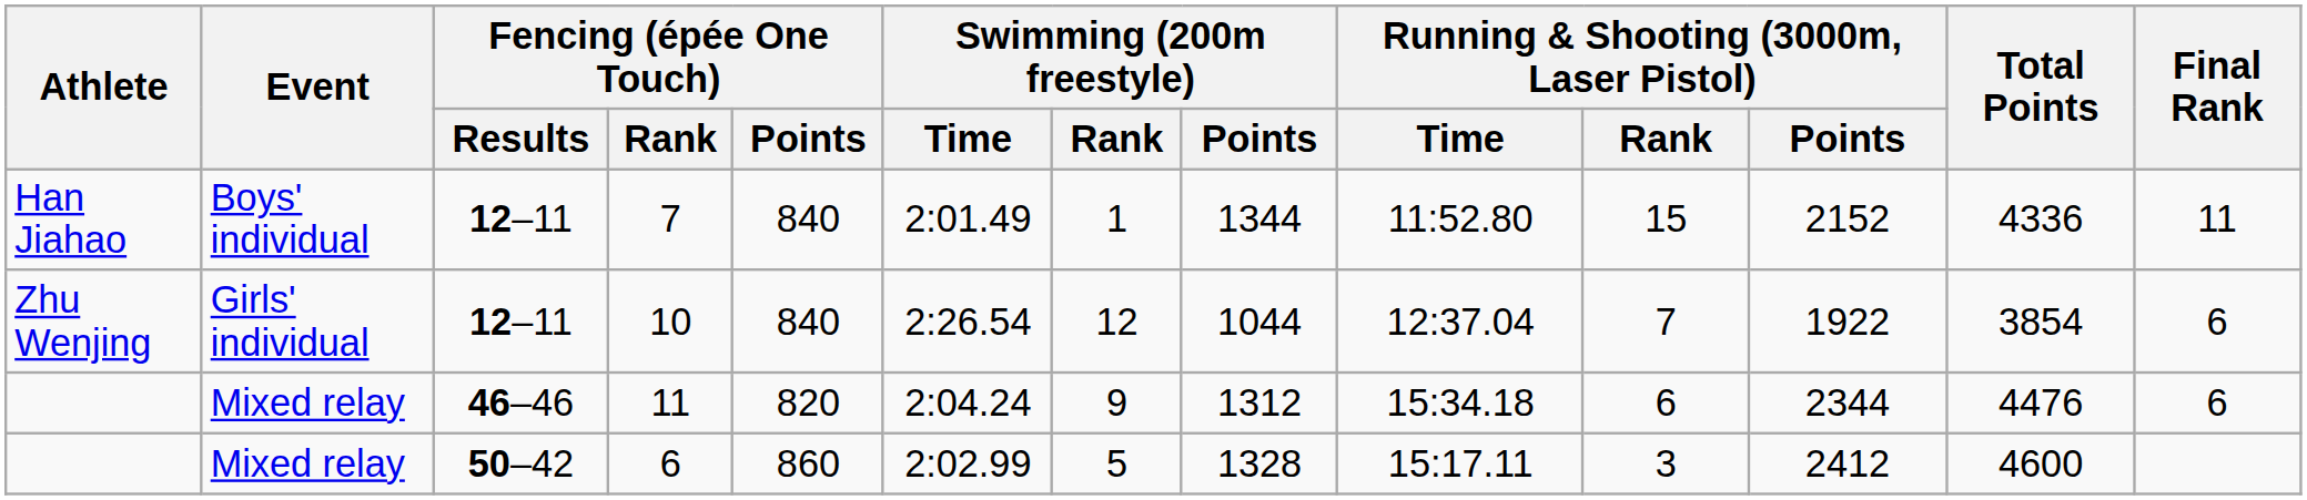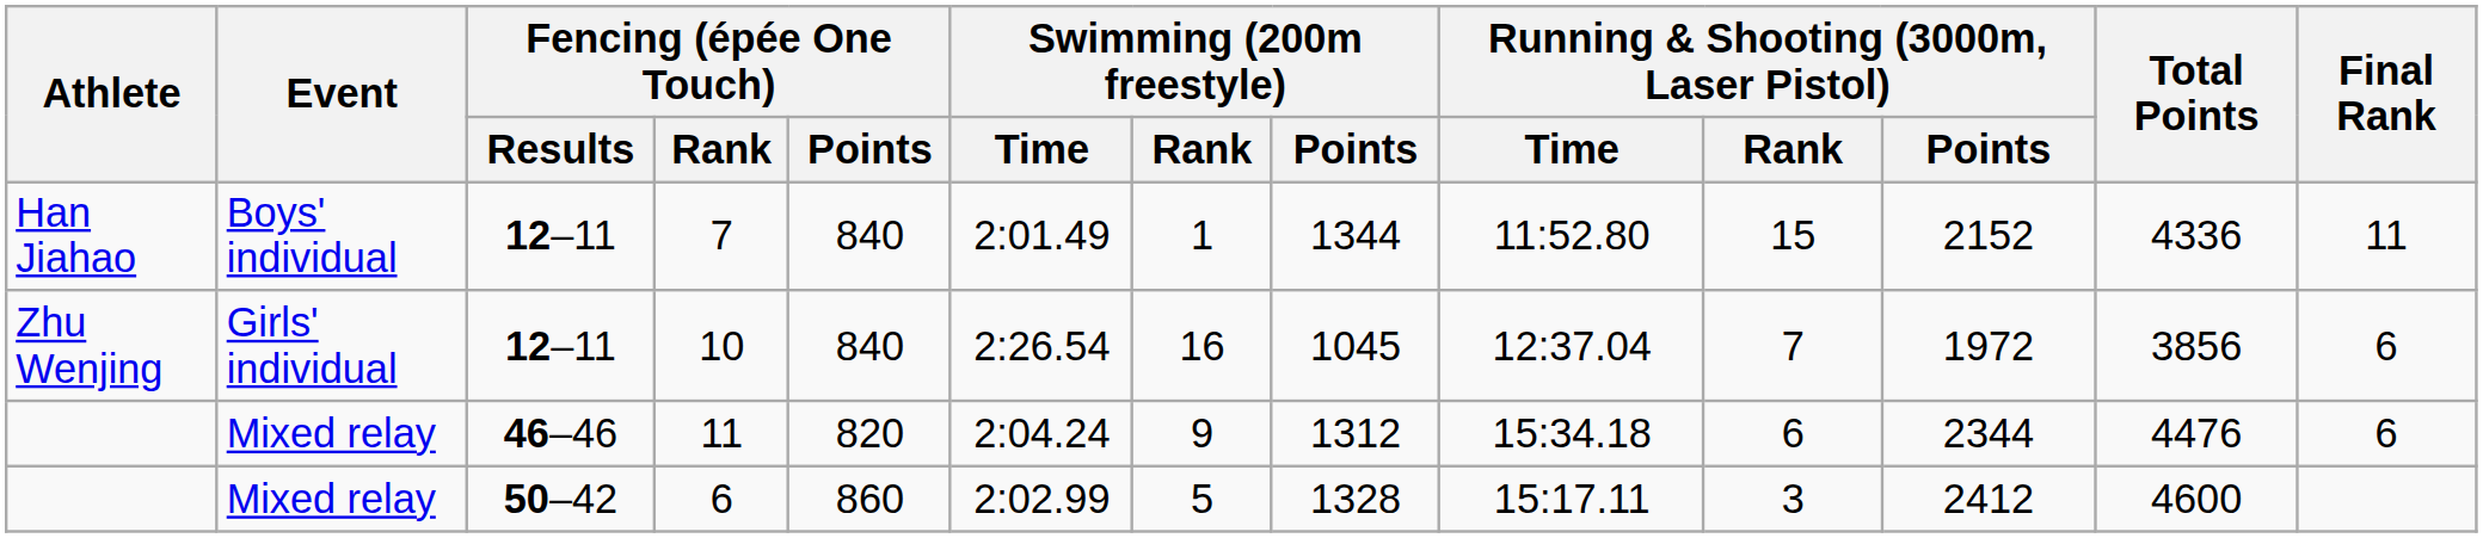 <table class="wikitable" border="1" style="font-size:90%">
 <tr>
 <th rowspan=2>Athlete</th>
 <th rowspan=2>Event</th>
 <th colspan=3>Fencing (épée One Touch)</th>
 <th colspan=3>Swimming (200m freestyle)</th>
 <th colspan=3>Running & Shooting (3000m, Laser Pistol)</th>
 <th rowspan=2>Total Points</th>
 <th rowspan=2>Final Rank</th>
 </tr>
 <tr>
 <th>Results</th>
 <th>Rank</th>
 <th>Points</th>
 <th>Time</th>
 <th>Rank</th>
 <th>Points</th>
 <th>Time</th>
 <th>Rank</th>
 <th>Points</th>
 </tr>
 <tr>
 <td><a href='#'>Han Jiahao</a></td>
 <td><a href='#'>Boys' individual</a></td>
 <td align=center><strong>12</strong>–11</td>
 <td align=center>7</td>
 <td align=center>840</td>
 <td align=center>2:01.49</td>
 <td align=center>1</td>
 <td align=center>1344</td>
 <td align=center>11:52.80</td>
 <td align=center>15</td>
 <td align=center>2152</td>
 <td align=center>4336</td>
 <td align=center>11</td>
 </tr>
 <tr>
 <td><a href='#'>Zhu Wenjing</a></td>
 <td><a href='#'>Girls' individual</a></td>
 <td align=center><strong>12</strong>–11</td>
 <td align=center>10</td>
 <td align=center>840</td>
 <td align=center>2:26.54</td>
-<td align=center>12</td>
-<td align=center>1044</td>
+<td align=center>16</td>
+<td align=center>1045</td>
 <td align=center>12:37.04</td>
 <td align=center>7</td>
-<td align=center>1922</td>
-<td align=center>3854</td>
+<td align=center>1972</td>
+<td align=center>3856</td>
 <td align=center>6</td>
 </tr>
 <tr>
 <td><br></td>
 <td><a href='#'>Mixed relay</a></td>
 <td align=center><strong>46</strong>–46</td>
 <td align=center>11</td>
 <td align=center>820</td>
 <td align=center>2:04.24</td>
 <td align=center>9</td>
 <td align=center>1312</td>
 <td align=center>15:34.18</td>
 <td align=center>6</td>
 <td align=center>2344</td>
 <td align=center>4476</td>
 <td align=center>6</td>
 </tr>
 <tr>
 <td><br></td>
 <td><a href='#'>Mixed relay</a></td>
 <td align=center><strong>50</strong>–42</td>
 <td align=center>6</td>
 <td align=center>860</td>
 <td align=center>2:02.99</td>
 <td align=center>5</td>
 <td align=center>1328</td>
 <td align=center>15:17.11</td>
 <td align=center>3</td>
 <td align=center>2412</td>
 <td align=center>4600</td>
 <td align=center></td>
 </tr>
 </table>
